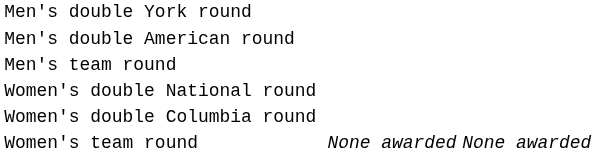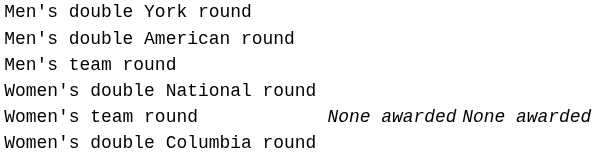 <table>
 <tr>
 <td>Men's double York round <br> </td>
 <td></td>
 <td></td>
 <td></td>
 </tr>
 <tr>
 <td>Men's double American round <br> </td>
 <td></td>
 <td></td>
 <td></td>
 </tr>
 <tr>
 <td>Men's team round <br> </td>
 <td><br></td>
 <td><br></td>
 <td><br></td>
 </tr>
 <tr>
 <td>Women's double National round <br> </td>
 <td></td>
 <td></td>
 <td></td>
 </tr>
 <tr>
+<td>Women's team round <br> </td>
+<td><br></td>
+<td align=center><em>None awarded</em></td>
+<td align=center><em>None awarded</em></td>
+</tr>
+<tr>
 <td>Women's double Columbia round <br> </td>
 <td></td>
 <td></td>
 <td></td>
 </tr>
-<tr>
-<td>Women's team round <br> </td>
-<td><br></td>
-<td align=center><em>None awarded</em></td>
-<td align=center><em>None awarded</em></td>
-</tr>
 </table>
